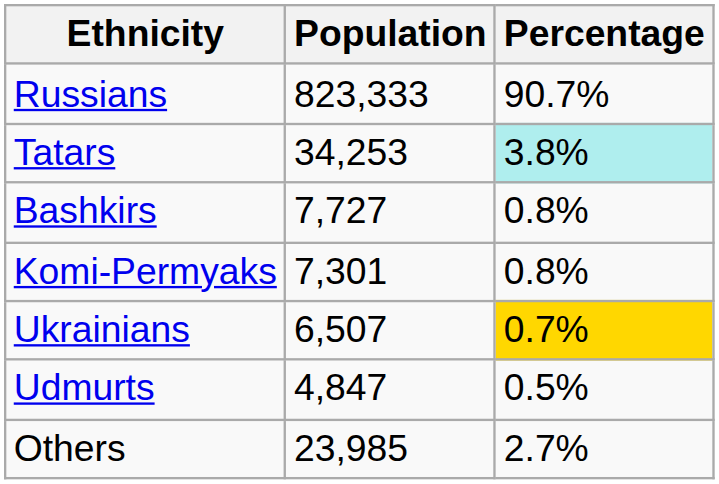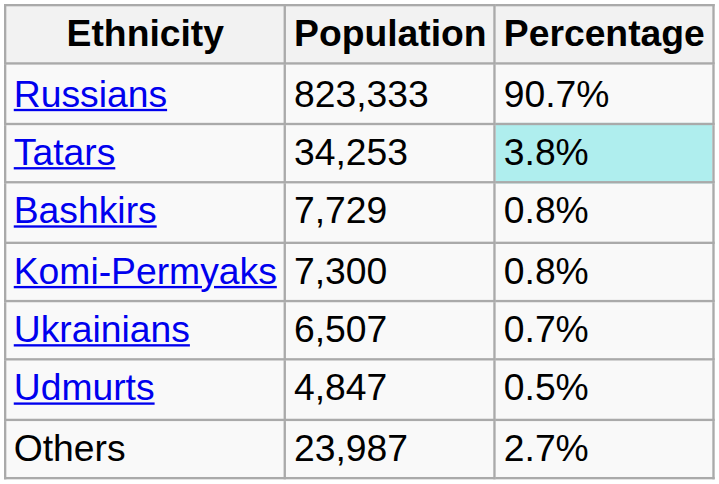 <table class="wikitable">
 <tr>
 <th>Ethnicity</th>
 <th>Population</th>
 <th>Percentage</th>
 </tr>
 <tr>
 <td><a href='#'>Russians</a></td>
 <td>823,333</td>
 <td>90.7%</td>
 </tr>
 <tr>
 <td><a href='#'>Tatars</a></td>
 <td>34,253</td>
 <td style="background: paleturquoise;">3.8%</td>
 </tr>
 <tr>
 <td><a href='#'>Bashkirs</a></td>
-<td>7,727</td>
+<td>7,729</td>
 <td>0.8%</td>
 </tr>
 <tr>
 <td><a href='#'>Komi-Permyaks</a></td>
-<td>7,301</td>
+<td>7,300</td>
 <td>0.8%</td>
 </tr>
 <tr>
 <td><a href='#'>Ukrainians</a></td>
 <td>6,507</td>
-<td style="background: gold;">0.7%</td>
+<td>0.7%</td>
 </tr>
 <tr>
 <td><a href='#'>Udmurts</a></td>
 <td>4,847</td>
 <td>0.5%</td>
 </tr>
 <tr>
 <td>Others</td>
-<td>23,985</td>
+<td>23,987</td>
 <td>2.7%</td>
 </tr>
 </table>
